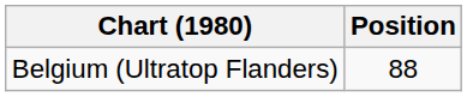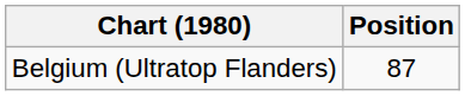 <table class="wikitable">
 <tr>
 <th>Chart (1980)</th>
 <th>Position</th>
 </tr>
 <tr>
 <td>Belgium (Ultratop Flanders)</td>
-<td align="center">88</td>
+<td align="center">87</td>
 </tr>
 </table>
